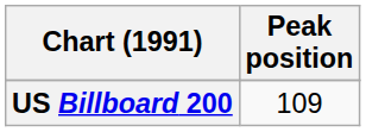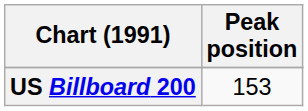 <table class="wikitable sortable plainrowheaders" style="text-align:center">
 <tr>
 <th scope="col">Chart (1991)</th>
 <th scope="col">Peak<br>position</th>
 </tr>
 <tr>
 </tr>
 <tr>
 </tr>
 <tr>
 <th scope="row">US <a href='#'><em>Billboard</em> 200</a></th>
-<td>109</td>
+<td>153</td>
 </tr>
 </table>
